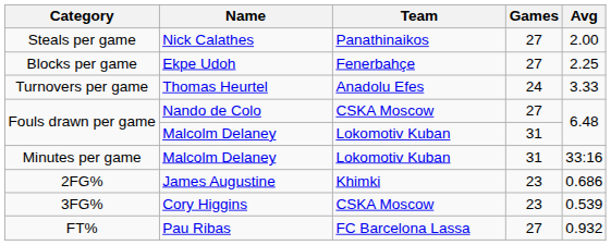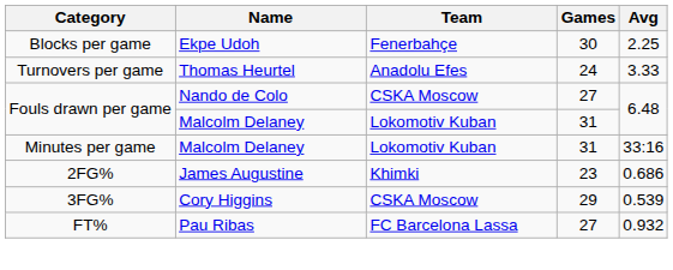 <table class="wikitable sortable" style="text-align: center">
 <tr>
 <th>Category</th>
 <th width=180>Name</th>
 <th width=180>Team</th>
 <th width=40>Games</th>
 <th width=40>Avg</th>
 </tr>
 <tr>
-<td>Steals per game</td>
-<td align="left"> <a href='#'>Nick Calathes</a></td>
-<td align="left"> <a href='#'>Panathinaikos</a></td>
-<td>27</td>
-<td>2.00</td>
-</tr>
-<tr>
 <td>Blocks per game</td>
 <td align="left"> <a href='#'>Ekpe Udoh</a></td>
 <td align="left"> <a href='#'>Fenerbahçe</a></td>
-<td>27</td>
+<td>30</td>
 <td>2.25</td>
 </tr>
 <tr>
 <td>Turnovers per game</td>
 <td align="left"> <a href='#'>Thomas Heurtel</a></td>
 <td align="left"> <a href='#'>Anadolu Efes</a></td>
 <td>24</td>
 <td>3.33</td>
 </tr>
 <tr>
 <td rowspan=2>Fouls drawn per game</td>
 <td align="left"> <a href='#'>Nando de Colo</a></td>
 <td align="left"> <a href='#'>CSKA Moscow</a></td>
 <td>27</td>
 <td rowspan=2>6.48</td>
 </tr>
 <tr>
 <td align="left"> <a href='#'>Malcolm Delaney</a></td>
 <td align="left"> <a href='#'>Lokomotiv Kuban</a></td>
 <td>31</td>
 </tr>
 <tr>
 <td>Minutes per game</td>
 <td align="left"> <a href='#'>Malcolm Delaney</a></td>
 <td align="left"> <a href='#'>Lokomotiv Kuban</a></td>
 <td>31</td>
 <td>33:16</td>
 </tr>
 <tr>
 <td>2FG%</td>
 <td align="left"> <a href='#'>James Augustine</a></td>
 <td align="left"> <a href='#'>Khimki</a></td>
 <td>23</td>
 <td>0.686</td>
 </tr>
 <tr>
 <td>3FG%</td>
 <td align="left"> <a href='#'>Cory Higgins</a></td>
 <td align="left"> <a href='#'>CSKA Moscow</a></td>
-<td>23</td>
+<td>29</td>
 <td>0.539</td>
 </tr>
 <tr>
 <td>FT%</td>
 <td align="left"> <a href='#'>Pau Ribas</a></td>
 <td align="left"> <a href='#'>FC Barcelona Lassa</a></td>
 <td>27</td>
 <td>0.932</td>
 </tr>
 </table>
